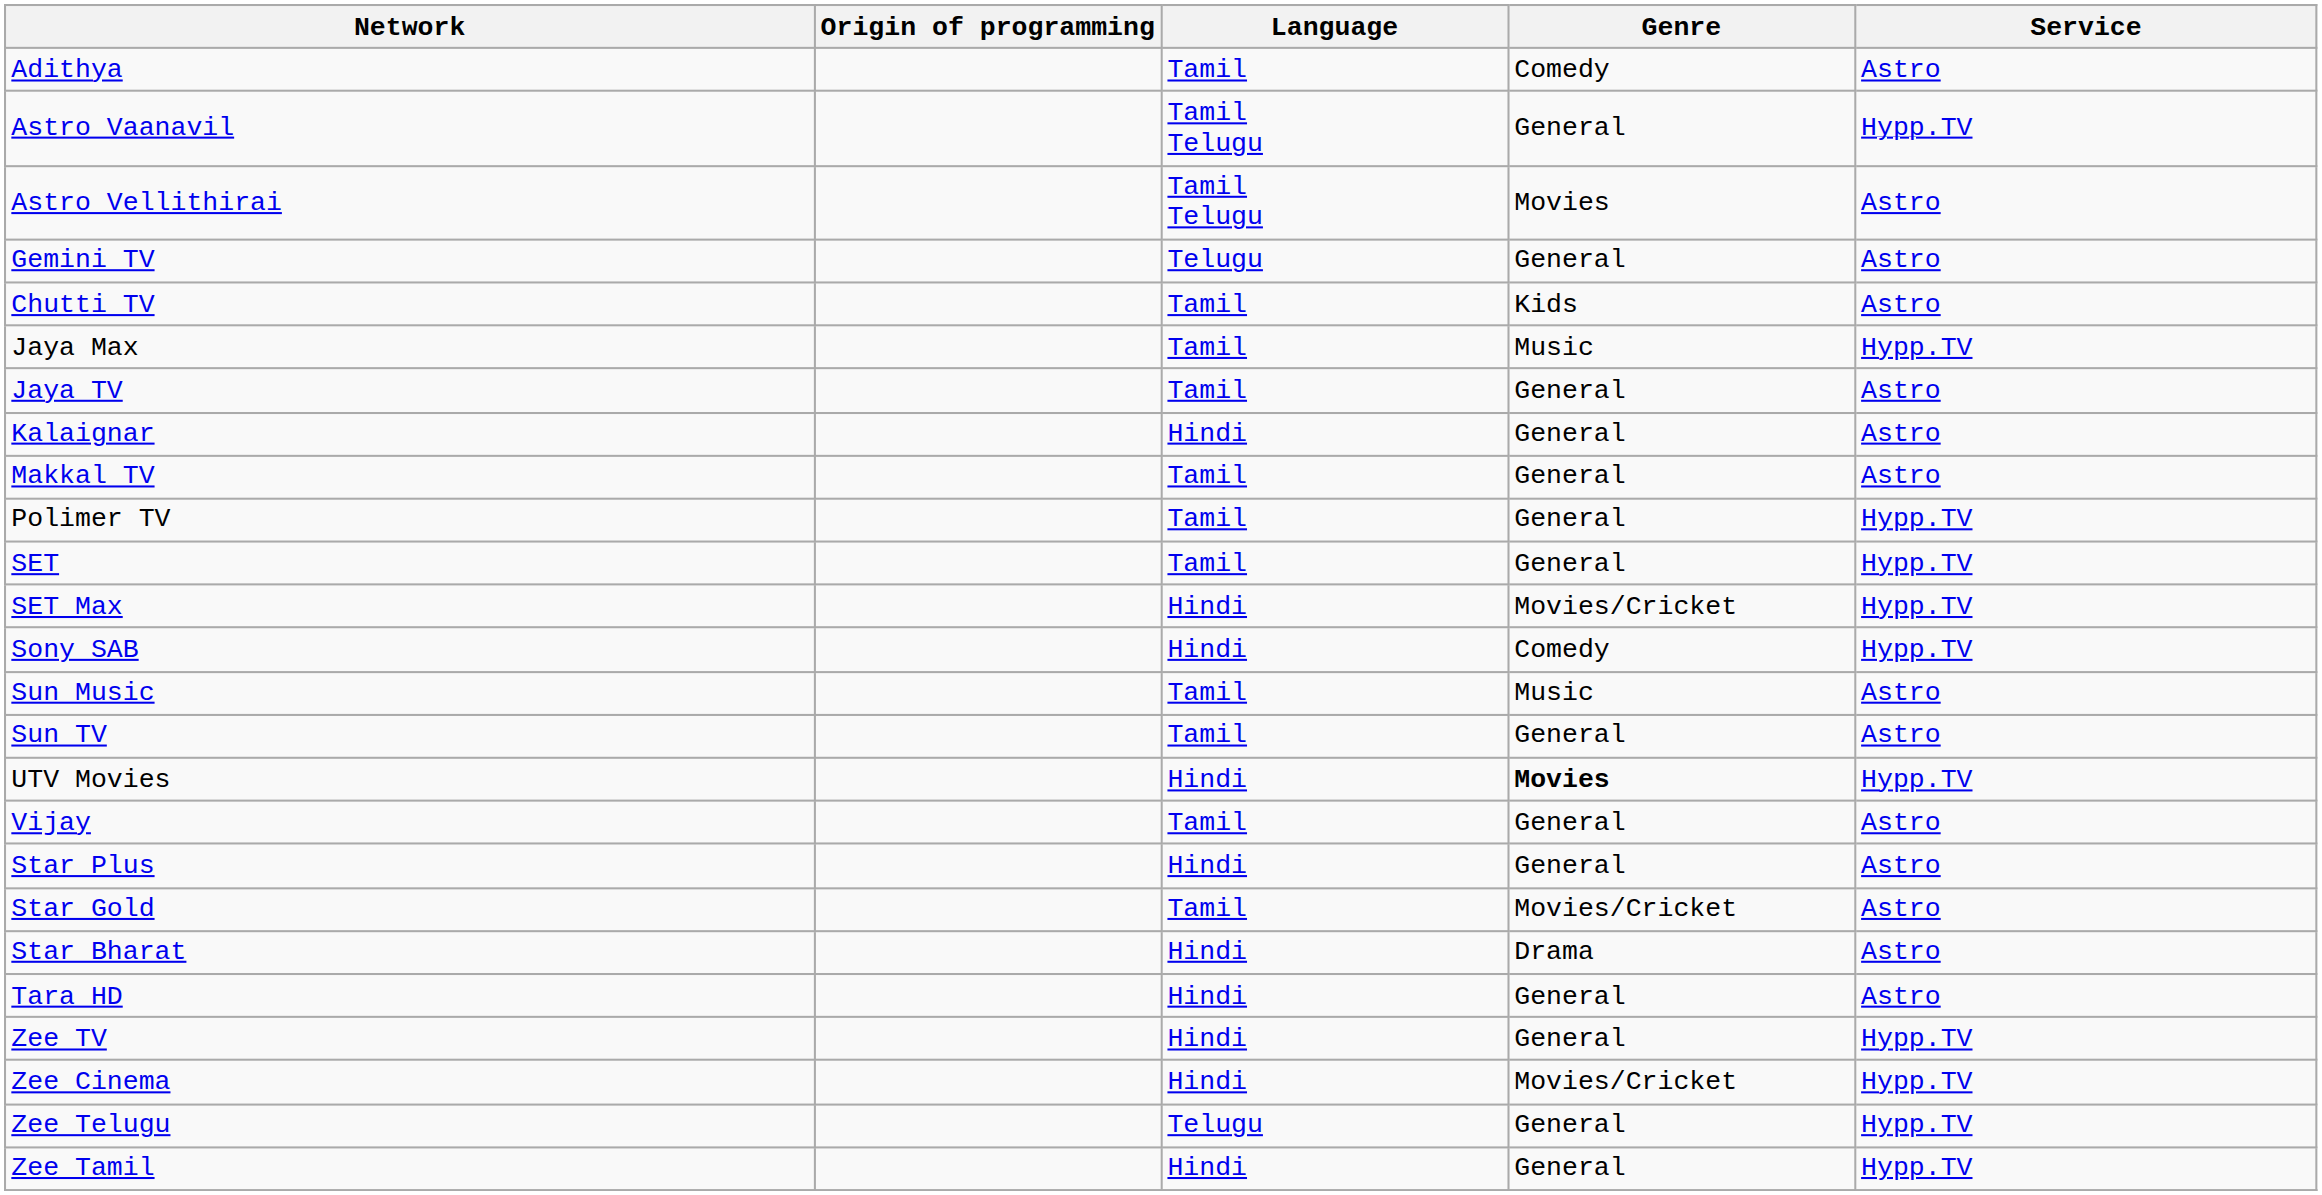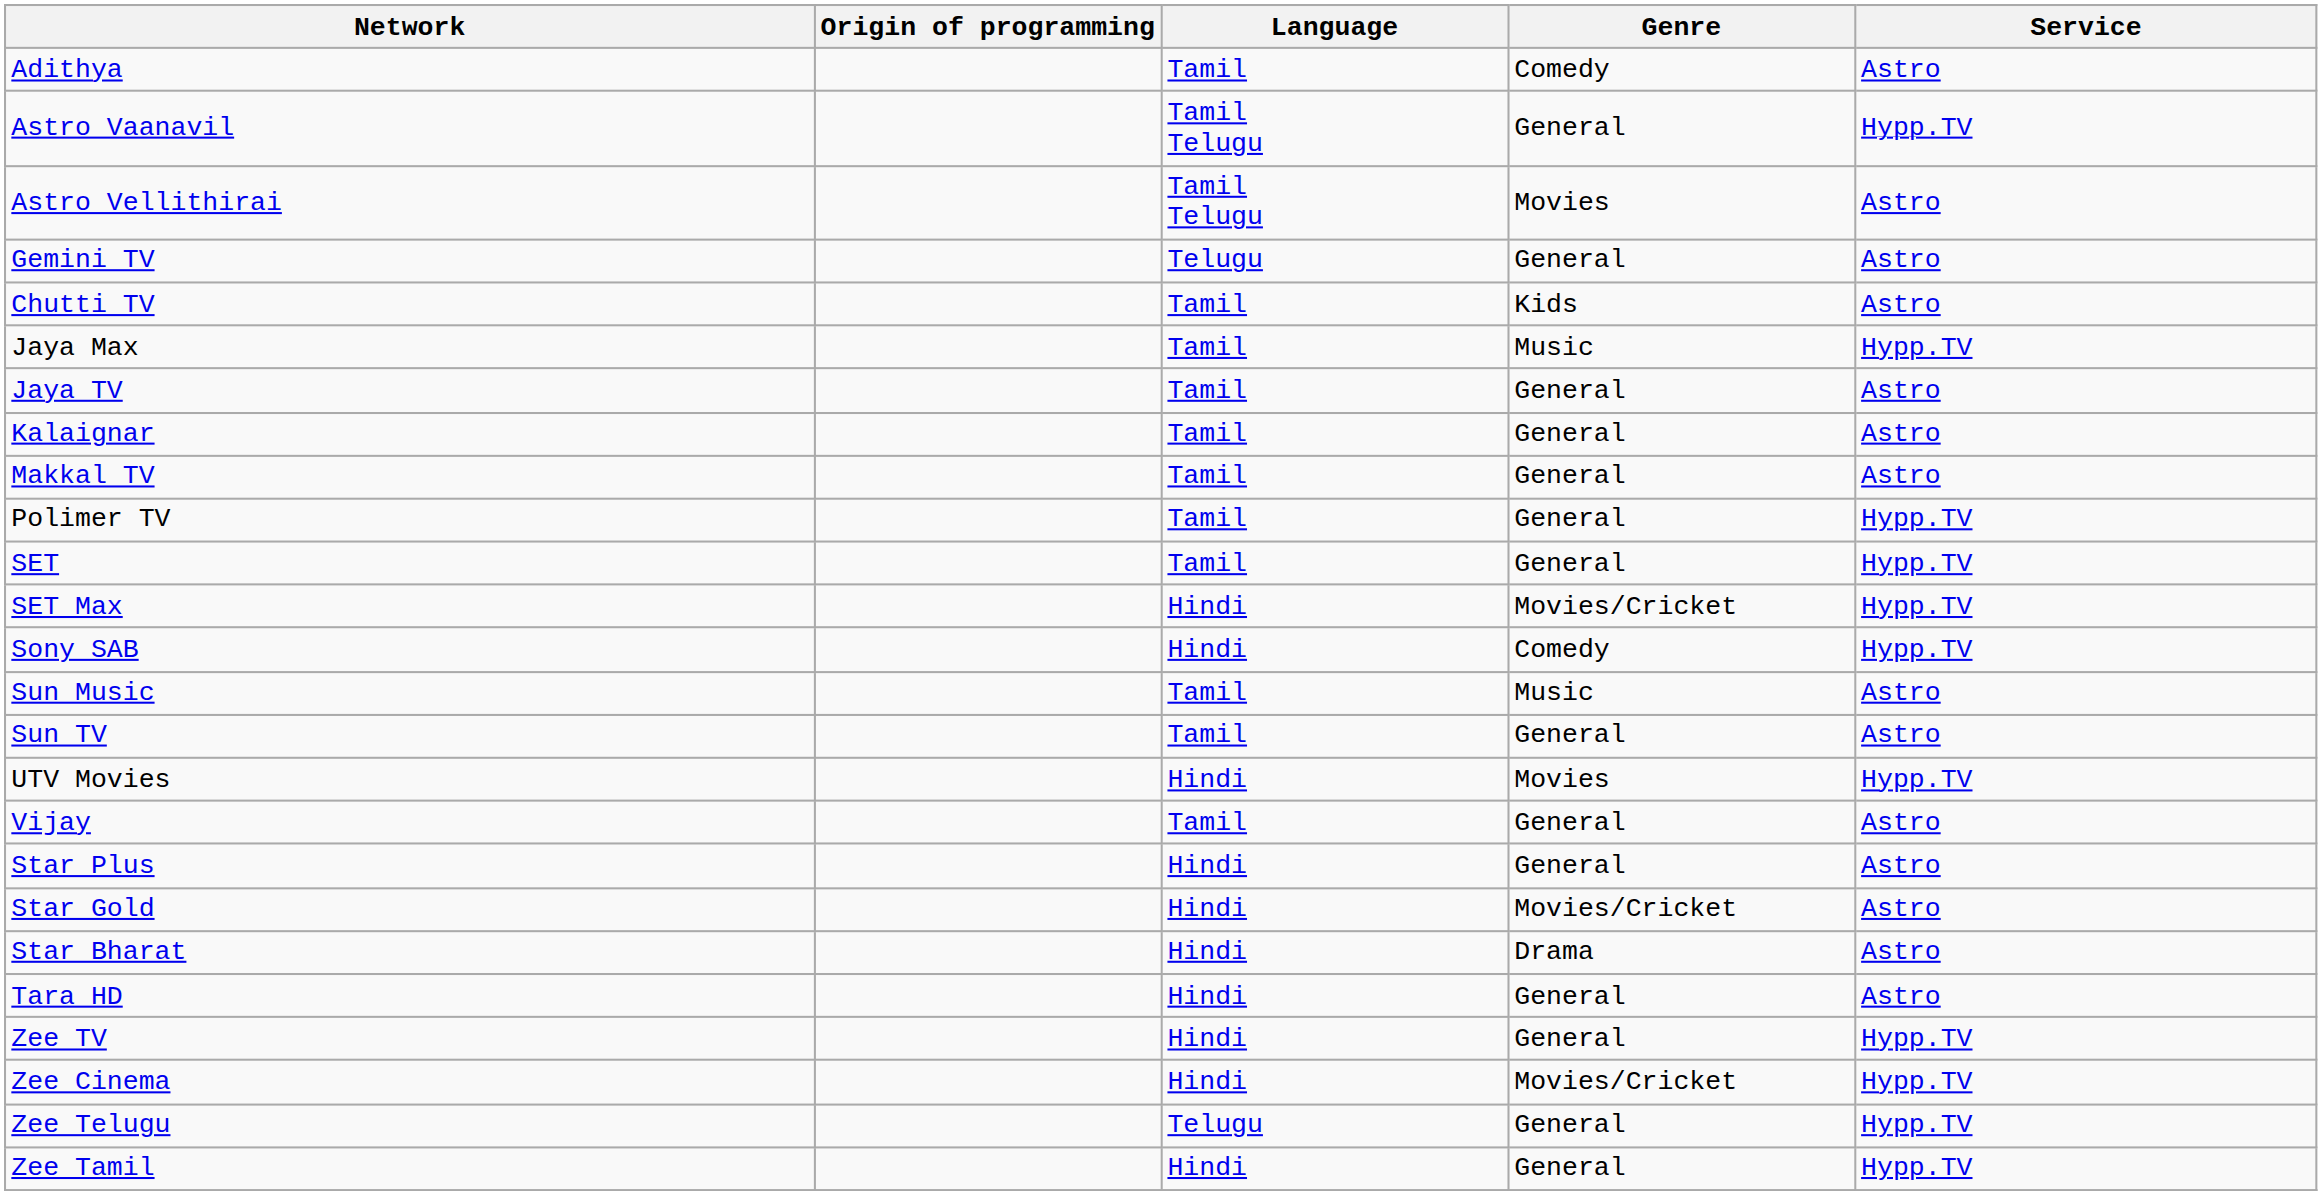 <table class="wikitable sortable">
 <tr>
 <th width=35%>Network</th>
 <th width=15%>Origin of programming</th>
 <th width=15%>Language</th>
 <th width=15%>Genre</th>
 <th width=20%>Service</th>
 </tr>
 <tr>
 <td><a href='#'>Adithya</a></td>
 <td></td>
 <td><a href='#'>Tamil</a></td>
 <td>Comedy</td>
 <td><a href='#'>Astro</a></td>
 </tr>
 <tr>
 <td><a href='#'>Astro Vaanavil</a></td>
 <td></td>
 <td><a href='#'>Tamil</a><br><a href='#'>Telugu</a></td>
 <td>General</td>
 <td><a href='#'>Hypp.TV</a></td>
 </tr>
 <tr>
 <td><a href='#'>Astro Vellithirai</a></td>
 <td></td>
 <td><a href='#'>Tamil</a><br><a href='#'>Telugu</a></td>
 <td>Movies</td>
 <td><a href='#'>Astro</a></td>
 </tr>
 <tr>
 <td><a href='#'>Gemini TV</a></td>
 <td></td>
 <td><a href='#'>Telugu</a></td>
 <td>General</td>
 <td><a href='#'>Astro</a></td>
 </tr>
 <tr>
 <td><a href='#'>Chutti TV</a></td>
 <td></td>
 <td><a href='#'>Tamil</a></td>
 <td>Kids</td>
 <td><a href='#'>Astro</a></td>
 </tr>
 <tr>
 <td>Jaya Max</td>
 <td></td>
 <td><a href='#'>Tamil</a></td>
 <td>Music</td>
 <td><a href='#'>Hypp.TV</a></td>
 </tr>
 <tr>
 <td><a href='#'>Jaya TV</a></td>
 <td></td>
 <td><a href='#'>Tamil</a></td>
 <td>General</td>
 <td><a href='#'>Astro</a></td>
 </tr>
 <tr>
 <td><a href='#'>Kalaignar</a></td>
 <td></td>
-<td><a href='#'>Hindi</a></td>
+<td><a href='#'>Tamil</a></td>
 <td>General</td>
 <td><a href='#'>Astro</a></td>
 </tr>
 <tr>
 <td><a href='#'>Makkal TV</a></td>
 <td></td>
 <td><a href='#'>Tamil</a></td>
 <td>General</td>
 <td><a href='#'>Astro</a></td>
 </tr>
 <tr>
 <td>Polimer TV</td>
 <td></td>
 <td><a href='#'>Tamil</a></td>
 <td>General</td>
 <td><a href='#'>Hypp.TV</a></td>
 </tr>
 <tr>
 <td><a href='#'>SET</a></td>
 <td></td>
 <td><a href='#'>Tamil</a></td>
 <td>General</td>
 <td><a href='#'>Hypp.TV</a></td>
 </tr>
 <tr>
 <td><a href='#'>SET Max</a></td>
 <td></td>
 <td><a href='#'>Hindi</a></td>
 <td>Movies/Cricket</td>
 <td><a href='#'>Hypp.TV</a></td>
 </tr>
 <tr>
 <td><a href='#'>Sony SAB</a></td>
 <td></td>
 <td><a href='#'>Hindi</a></td>
 <td>Comedy</td>
 <td><a href='#'>Hypp.TV</a></td>
 </tr>
 <tr>
 <td><a href='#'>Sun Music</a></td>
 <td></td>
 <td><a href='#'>Tamil</a></td>
 <td>Music</td>
 <td><a href='#'>Astro</a></td>
 </tr>
 <tr>
 <td><a href='#'>Sun TV</a></td>
 <td></td>
 <td><a href='#'>Tamil</a></td>
 <td>General</td>
 <td><a href='#'>Astro</a></td>
 </tr>
 <tr>
 <td>UTV Movies</td>
 <td></td>
 <td><a href='#'>Hindi</a></td>
-<td><strong>Movies</strong></td>
+<td>Movies</td>
 <td><a href='#'>Hypp.TV</a></td>
 </tr>
 <tr>
 <td><a href='#'>Vijay</a></td>
 <td></td>
 <td><a href='#'>Tamil</a></td>
 <td>General</td>
 <td><a href='#'>Astro</a></td>
 </tr>
 <tr>
 <td><a href='#'>Star Plus</a></td>
 <td></td>
 <td><a href='#'>Hindi</a></td>
 <td>General</td>
 <td><a href='#'>Astro</a></td>
 </tr>
 <tr>
 <td><a href='#'>Star Gold</a></td>
 <td></td>
-<td><a href='#'>Tamil</a></td>
+<td><a href='#'>Hindi</a></td>
 <td>Movies/Cricket</td>
 <td><a href='#'>Astro</a></td>
 </tr>
 <tr>
 <td><a href='#'>Star Bharat</a></td>
 <td></td>
 <td><a href='#'>Hindi</a></td>
 <td>Drama</td>
 <td><a href='#'>Astro</a></td>
 </tr>
 <tr>
 <td><a href='#'>Tara HD</a></td>
 <td></td>
 <td><a href='#'>Hindi</a></td>
 <td>General</td>
 <td><a href='#'>Astro</a></td>
 </tr>
 <tr>
 <td><a href='#'>Zee TV</a></td>
 <td></td>
 <td><a href='#'>Hindi</a></td>
 <td>General</td>
 <td><a href='#'>Hypp.TV</a></td>
 </tr>
 <tr>
 <td><a href='#'>Zee Cinema</a></td>
 <td></td>
 <td><a href='#'>Hindi</a></td>
 <td>Movies/Cricket</td>
 <td><a href='#'>Hypp.TV</a></td>
 </tr>
 <tr>
 <td><a href='#'>Zee Telugu</a></td>
 <td></td>
 <td><a href='#'>Telugu</a></td>
 <td>General</td>
 <td><a href='#'>Hypp.TV</a></td>
 </tr>
 <tr>
 <td><a href='#'>Zee Tamil</a></td>
 <td></td>
 <td><a href='#'>Hindi</a></td>
 <td>General</td>
 <td><a href='#'>Hypp.TV</a></td>
 </tr>
 <tr>
 </tr>
 </table>
